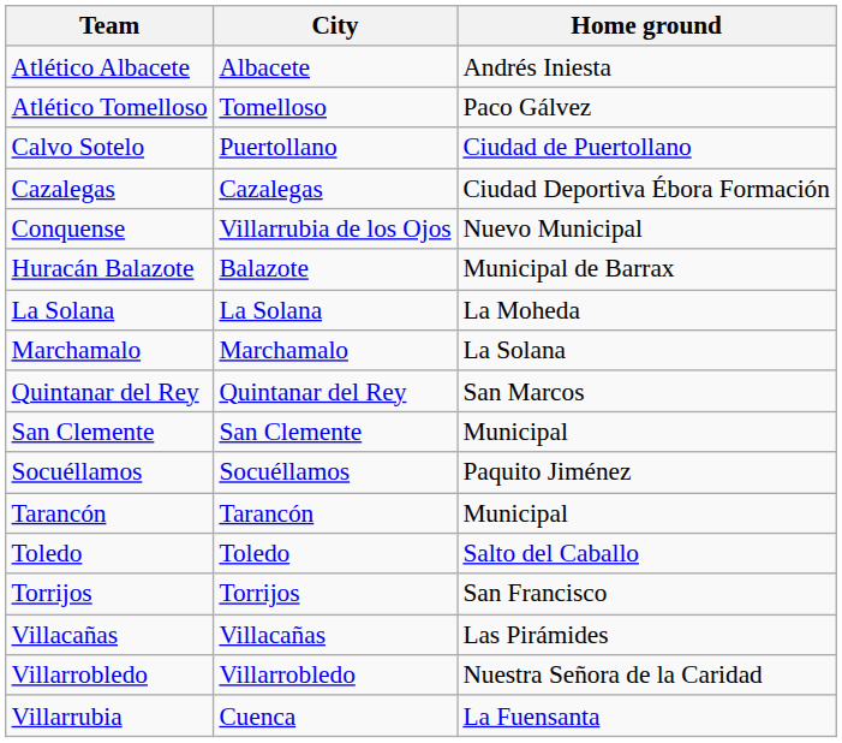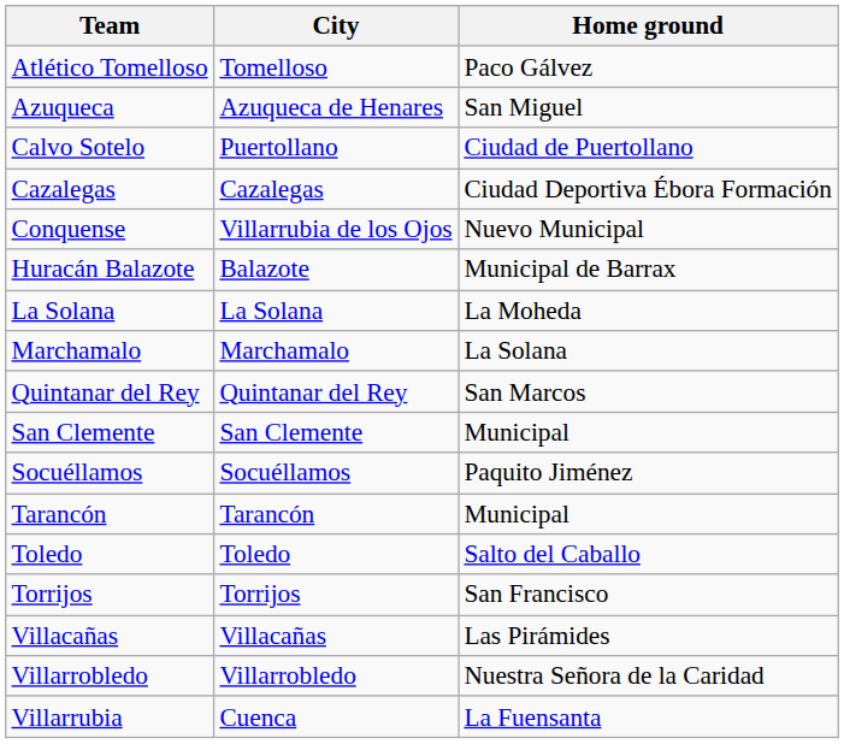 <table class="wikitable sortable">
 <tr>
 <th>Team</th>
 <th>City</th>
 <th>Home ground</th>
 </tr>
 <tr>
-<td><a href='#'>Atlético Albacete</a></td>
-<td><a href='#'>Albacete</a></td>
-<td>Andrés Iniesta</td>
-</tr>
-<tr>
 <td><a href='#'>Atlético Tomelloso</a></td>
 <td><a href='#'>Tomelloso</a></td>
 <td>Paco Gálvez</td>
+</tr>
+<tr>
+<td><a href='#'>Azuqueca</a></td>
+<td><a href='#'>Azuqueca de Henares</a></td>
+<td>San Miguel</td>
 </tr>
 <tr>
 <td><a href='#'>Calvo Sotelo</a></td>
 <td><a href='#'>Puertollano</a></td>
 <td><a href='#'>Ciudad de Puertollano</a></td>
 </tr>
 <tr>
 <td><a href='#'>Cazalegas</a></td>
 <td><a href='#'>Cazalegas</a></td>
 <td>Ciudad Deportiva Ébora Formación</td>
 </tr>
 <tr>
 <td><a href='#'>Conquense</a></td>
 <td><a href='#'>Villarrubia de los Ojos</a></td>
 <td>Nuevo Municipal</td>
 </tr>
 <tr>
 <td><a href='#'>Huracán Balazote</a></td>
 <td><a href='#'>Balazote</a></td>
 <td>Municipal de Barrax</td>
 </tr>
 <tr>
 <td><a href='#'>La Solana</a></td>
 <td><a href='#'>La Solana</a></td>
 <td>La Moheda</td>
 </tr>
 <tr>
 <td><a href='#'>Marchamalo</a></td>
 <td><a href='#'>Marchamalo</a></td>
 <td>La Solana</td>
 </tr>
 <tr>
 <td><a href='#'>Quintanar del Rey</a></td>
 <td><a href='#'>Quintanar del Rey</a></td>
 <td>San Marcos</td>
 </tr>
 <tr>
 <td><a href='#'>San Clemente</a></td>
 <td><a href='#'>San Clemente</a></td>
 <td>Municipal</td>
 </tr>
 <tr>
 <td><a href='#'>Socuéllamos</a></td>
 <td><a href='#'>Socuéllamos</a></td>
 <td>Paquito Jiménez</td>
 </tr>
 <tr>
 <td><a href='#'>Tarancón</a></td>
 <td><a href='#'>Tarancón</a></td>
 <td>Municipal</td>
 </tr>
 <tr>
 <td><a href='#'>Toledo</a></td>
 <td><a href='#'>Toledo</a></td>
 <td><a href='#'>Salto del Caballo</a></td>
 </tr>
 <tr>
 <td><a href='#'>Torrijos</a></td>
 <td><a href='#'>Torrijos</a></td>
 <td>San Francisco</td>
 </tr>
 <tr>
 <td><a href='#'>Villacañas</a></td>
 <td><a href='#'>Villacañas</a></td>
 <td>Las Pirámides</td>
 </tr>
 <tr>
 <td><a href='#'>Villarrobledo</a></td>
 <td><a href='#'>Villarrobledo</a></td>
 <td>Nuestra Señora de la Caridad</td>
 </tr>
 <tr>
 <td><a href='#'>Villarrubia</a></td>
 <td><a href='#'>Cuenca</a></td>
 <td><a href='#'>La Fuensanta</a></td>
 </tr>
 </table>
